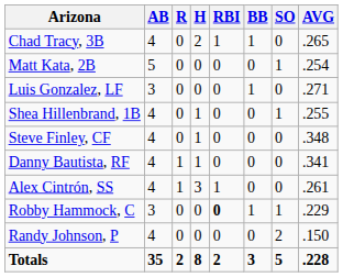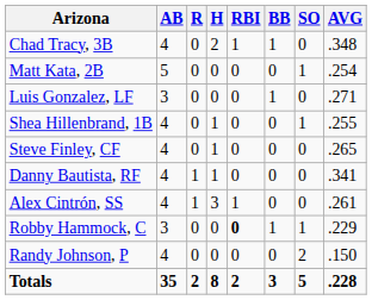 <table class="wikitable sortable" border="2">
 <tr>
 <th>Arizona</th>
 <th><a href='#'>AB</a></th>
 <th><a href='#'>R</a></th>
 <th><a href='#'>H</a></th>
 <th><a href='#'>RBI</a></th>
 <th><a href='#'>BB</a></th>
 <th><a href='#'>SO</a></th>
 <th><a href='#'>AVG</a></th>
 </tr>
 <tr>
 <td><a href='#'>Chad Tracy</a>, <a href='#'>3B</a></td>
 <td>4</td>
 <td>0</td>
 <td>2</td>
 <td>1</td>
 <td>1</td>
 <td>0</td>
-<td>.265</td>
+<td>.348</td>
 </tr>
 <tr>
 <td><a href='#'>Matt Kata</a>, <a href='#'>2B</a></td>
 <td>5</td>
 <td>0</td>
 <td>0</td>
 <td>0</td>
 <td>0</td>
 <td>1</td>
 <td>.254</td>
 </tr>
 <tr>
 <td><a href='#'>Luis Gonzalez</a>, <a href='#'>LF</a></td>
 <td>3</td>
 <td>0</td>
 <td>0</td>
 <td>0</td>
 <td>1</td>
 <td>0</td>
 <td>.271</td>
 </tr>
 <tr>
 <td><a href='#'>Shea Hillenbrand</a>, <a href='#'>1B</a></td>
 <td>4</td>
 <td>0</td>
 <td>1</td>
 <td>0</td>
 <td>0</td>
 <td>1</td>
 <td>.255</td>
 </tr>
 <tr>
 <td><a href='#'>Steve Finley</a>, <a href='#'>CF</a></td>
 <td>4</td>
 <td>0</td>
 <td>1</td>
 <td>0</td>
 <td>0</td>
 <td>0</td>
-<td>.348</td>
+<td>.265</td>
 </tr>
 <tr>
 <td><a href='#'>Danny Bautista</a>, <a href='#'>RF</a></td>
 <td>4</td>
 <td>1</td>
 <td>1</td>
 <td>0</td>
 <td>0</td>
 <td>0</td>
 <td>.341</td>
 </tr>
 <tr>
 <td><a href='#'>Alex Cintrón</a>, <a href='#'>SS</a></td>
 <td>4</td>
 <td>1</td>
 <td>3</td>
 <td>1</td>
 <td>0</td>
 <td>0</td>
 <td>.261</td>
 </tr>
 <tr>
 <td><a href='#'>Robby Hammock</a>, <a href='#'>C</a></td>
 <td>3</td>
 <td>0</td>
 <td>0</td>
 <td><strong>0</strong></td>
 <td>1</td>
 <td>1</td>
 <td>.229</td>
 </tr>
 <tr>
 <td><a href='#'>Randy Johnson</a>, <a href='#'>P</a></td>
 <td>4</td>
 <td>0</td>
 <td>0</td>
 <td>0</td>
 <td>0</td>
 <td>2</td>
 <td>.150</td>
 </tr>
 <tr class="sortbottom">
 <td><strong>Totals</strong></td>
 <td><strong>35</strong></td>
 <td><strong>2</strong></td>
 <td><strong>8</strong></td>
 <td><strong>2</strong></td>
 <td><strong>3</strong></td>
 <td><strong>5</strong></td>
 <td><strong>.228</strong></td>
 </tr>
 </table>
